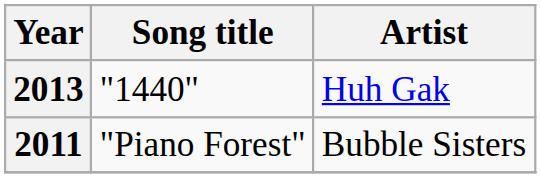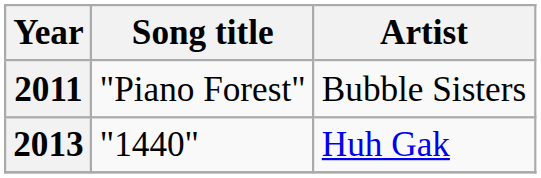 <table class="wikitable sortable plainrowheaders">
 <tr>
 <th>Year</th>
 <th>Song title</th>
 <th>Artist</th>
 </tr>
 <tr>
+<th scope="row">2011</th>
+<td>"Piano Forest"</td>
+<td>Bubble Sisters</td>
+</tr>
+<tr>
 <th scope="row">2013</th>
 <td>"1440"</td>
 <td><a href='#'>Huh Gak</a></td>
 </tr>
 <tr>
-<th scope="row">2011</th>
-<td>"Piano Forest"</td>
-<td>Bubble Sisters</td>
-</tr>
-<tr>
 </tr>
 </table>
